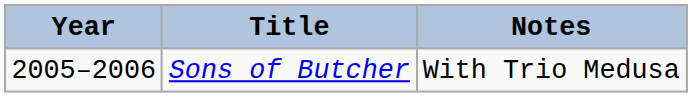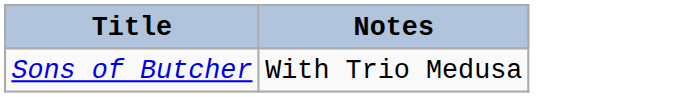 <table class="wikitable">
 <tr>
-<th style="background:#B0C4DE;">Year</th>
 <th style="background:#B0C4DE;">Title</th>
 <th style="background:#B0C4DE;">Notes</th>
 </tr>
 <tr>
-<td>2005–2006</td>
 <td><em><a href='#'>Sons of Butcher</a></em></td>
 <td>With Trio Medusa</td>
 </tr>
 </table>
